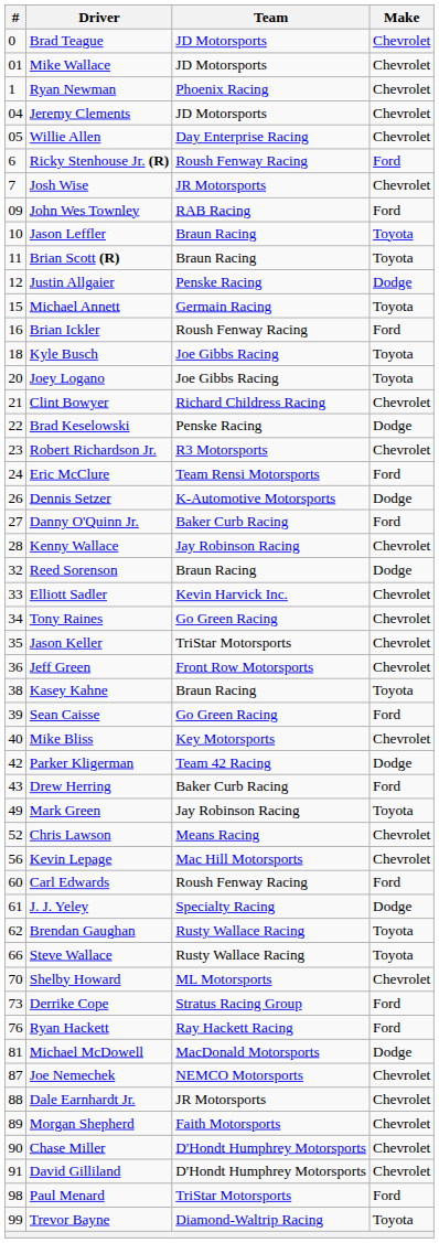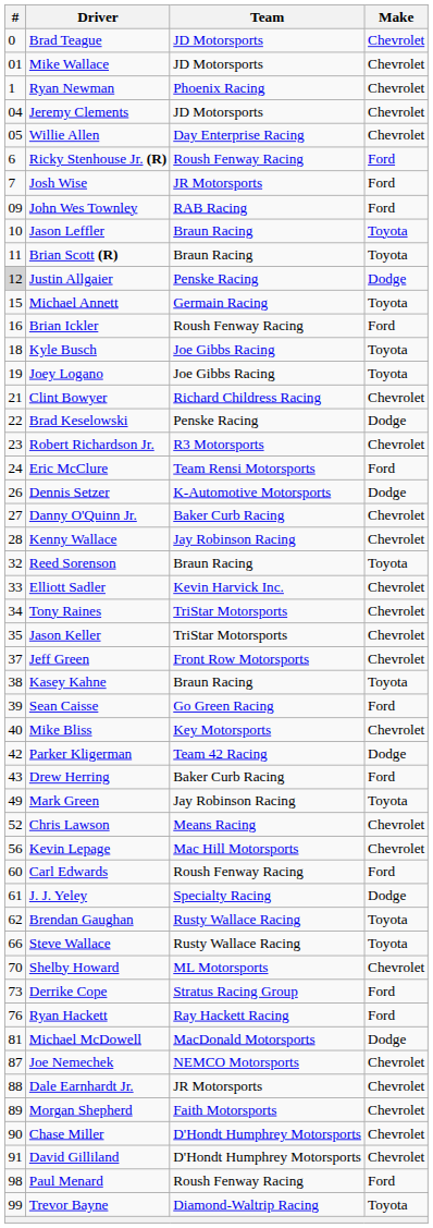 <table class="wikitable" style="font-size:95%">
 <tr>
 <th>#</th>
 <th>Driver</th>
 <th>Team</th>
 <th>Make</th>
 </tr>
 <tr>
 <td>0</td>
 <td><a href='#'>Brad Teague</a></td>
 <td><a href='#'>JD Motorsports</a></td>
 <td><a href='#'>Chevrolet</a></td>
 </tr>
 <tr>
 <td>01</td>
 <td><a href='#'>Mike Wallace</a></td>
 <td>JD Motorsports</td>
 <td>Chevrolet</td>
 </tr>
 <tr>
 <td>1</td>
 <td><a href='#'>Ryan Newman</a></td>
 <td><a href='#'>Phoenix Racing</a></td>
 <td>Chevrolet</td>
 </tr>
 <tr>
 <td>04</td>
 <td><a href='#'>Jeremy Clements</a></td>
 <td>JD Motorsports</td>
 <td>Chevrolet</td>
 </tr>
 <tr>
 <td>05</td>
 <td><a href='#'>Willie Allen</a></td>
 <td><a href='#'>Day Enterprise Racing</a></td>
 <td>Chevrolet</td>
 </tr>
 <tr>
 <td>6</td>
 <td><a href='#'>Ricky Stenhouse Jr.</a> <strong>(R)</strong></td>
 <td><a href='#'>Roush Fenway Racing</a></td>
 <td><a href='#'>Ford</a></td>
 </tr>
 <tr>
 <td>7</td>
 <td><a href='#'>Josh Wise</a></td>
 <td><a href='#'>JR Motorsports</a></td>
-<td>Chevrolet</td>
+<td>Ford</td>
 </tr>
 <tr>
 <td>09</td>
 <td><a href='#'>John Wes Townley</a></td>
 <td><a href='#'>RAB Racing</a></td>
 <td>Ford</td>
 </tr>
 <tr>
 <td>10</td>
 <td><a href='#'>Jason Leffler</a></td>
 <td><a href='#'>Braun Racing</a></td>
 <td><a href='#'>Toyota</a></td>
 </tr>
 <tr>
 <td>11</td>
 <td><a href='#'>Brian Scott</a> <strong>(R)</strong></td>
 <td>Braun Racing</td>
 <td>Toyota</td>
 </tr>
 <tr>
-<td>12</td>
+<td style="background: lightgrey;">12</td>
 <td><a href='#'>Justin Allgaier</a></td>
 <td><a href='#'>Penske Racing</a></td>
 <td><a href='#'>Dodge</a></td>
 </tr>
 <tr>
 <td>15</td>
 <td><a href='#'>Michael Annett</a></td>
 <td><a href='#'>Germain Racing</a></td>
 <td>Toyota</td>
 </tr>
 <tr>
 <td>16</td>
 <td><a href='#'>Brian Ickler</a></td>
 <td>Roush Fenway Racing</td>
 <td>Ford</td>
 </tr>
 <tr>
 <td>18</td>
 <td><a href='#'>Kyle Busch</a></td>
 <td><a href='#'>Joe Gibbs Racing</a></td>
 <td>Toyota</td>
 </tr>
 <tr>
-<td>20</td>
+<td>19</td>
 <td><a href='#'>Joey Logano</a></td>
 <td>Joe Gibbs Racing</td>
 <td>Toyota</td>
 </tr>
 <tr>
 <td>21</td>
 <td><a href='#'>Clint Bowyer</a></td>
 <td><a href='#'>Richard Childress Racing</a></td>
 <td>Chevrolet</td>
 </tr>
 <tr>
 <td>22</td>
 <td><a href='#'>Brad Keselowski</a></td>
 <td>Penske Racing</td>
 <td>Dodge</td>
 </tr>
 <tr>
 <td>23</td>
 <td><a href='#'>Robert Richardson Jr.</a></td>
 <td><a href='#'>R3 Motorsports</a></td>
 <td>Chevrolet</td>
 </tr>
 <tr>
 <td>24</td>
 <td><a href='#'>Eric McClure</a></td>
 <td><a href='#'>Team Rensi Motorsports</a></td>
 <td>Ford</td>
 </tr>
 <tr>
 <td>26</td>
 <td><a href='#'>Dennis Setzer</a></td>
 <td><a href='#'>K-Automotive Motorsports</a></td>
 <td>Dodge</td>
 </tr>
 <tr>
 <td>27</td>
 <td><a href='#'>Danny O'Quinn Jr.</a></td>
 <td><a href='#'>Baker Curb Racing</a></td>
-<td>Ford</td>
+<td>Chevrolet</td>
 </tr>
 <tr>
 <td>28</td>
 <td><a href='#'>Kenny Wallace</a></td>
 <td><a href='#'>Jay Robinson Racing</a></td>
 <td>Chevrolet</td>
 </tr>
 <tr>
 <td>32</td>
 <td><a href='#'>Reed Sorenson</a></td>
 <td>Braun Racing</td>
-<td>Dodge</td>
+<td>Toyota</td>
 </tr>
 <tr>
 <td>33</td>
 <td><a href='#'>Elliott Sadler</a></td>
 <td><a href='#'>Kevin Harvick Inc.</a></td>
 <td>Chevrolet</td>
 </tr>
 <tr>
 <td>34</td>
 <td><a href='#'>Tony Raines</a></td>
-<td><a href='#'>Go Green Racing</a></td>
+<td><a href='#'>TriStar Motorsports</a></td>
 <td>Chevrolet</td>
 </tr>
 <tr>
 <td>35</td>
 <td><a href='#'>Jason Keller</a></td>
 <td>TriStar Motorsports</td>
 <td>Chevrolet</td>
 </tr>
 <tr>
-<td>36</td>
+<td>37</td>
 <td><a href='#'>Jeff Green</a></td>
 <td><a href='#'>Front Row Motorsports</a></td>
 <td>Chevrolet</td>
 </tr>
 <tr>
 <td>38</td>
 <td><a href='#'>Kasey Kahne</a></td>
 <td>Braun Racing</td>
 <td>Toyota</td>
 </tr>
 <tr>
 <td>39</td>
 <td><a href='#'>Sean Caisse</a></td>
 <td><a href='#'>Go Green Racing</a></td>
 <td>Ford</td>
 </tr>
 <tr>
 <td>40</td>
 <td><a href='#'>Mike Bliss</a></td>
 <td><a href='#'>Key Motorsports</a></td>
 <td>Chevrolet</td>
 </tr>
 <tr>
 <td>42</td>
 <td><a href='#'>Parker Kligerman</a></td>
 <td><a href='#'>Team 42 Racing</a></td>
 <td>Dodge</td>
 </tr>
 <tr>
 <td>43</td>
 <td><a href='#'>Drew Herring</a></td>
 <td>Baker Curb Racing</td>
 <td>Ford</td>
 </tr>
 <tr>
 <td>49</td>
 <td><a href='#'>Mark Green</a></td>
 <td>Jay Robinson Racing</td>
 <td>Toyota</td>
 </tr>
 <tr>
 <td>52</td>
 <td><a href='#'>Chris Lawson</a></td>
 <td><a href='#'>Means Racing</a></td>
 <td>Chevrolet</td>
 </tr>
 <tr>
 <td>56</td>
 <td><a href='#'>Kevin Lepage</a></td>
 <td><a href='#'>Mac Hill Motorsports</a></td>
 <td>Chevrolet</td>
 </tr>
 <tr>
 <td>60</td>
 <td><a href='#'>Carl Edwards</a></td>
 <td>Roush Fenway Racing</td>
 <td>Ford</td>
 </tr>
 <tr>
 <td>61</td>
 <td><a href='#'>J. J. Yeley</a></td>
 <td><a href='#'>Specialty Racing</a></td>
 <td>Dodge</td>
 </tr>
 <tr>
 <td>62</td>
 <td><a href='#'>Brendan Gaughan</a></td>
 <td><a href='#'>Rusty Wallace Racing</a></td>
 <td>Toyota</td>
 </tr>
 <tr>
 <td>66</td>
 <td><a href='#'>Steve Wallace</a></td>
 <td>Rusty Wallace Racing</td>
 <td>Toyota</td>
 </tr>
 <tr>
 <td>70</td>
 <td><a href='#'>Shelby Howard</a></td>
 <td><a href='#'>ML Motorsports</a></td>
 <td>Chevrolet</td>
 </tr>
 <tr>
 <td>73</td>
 <td><a href='#'>Derrike Cope</a></td>
 <td><a href='#'>Stratus Racing Group</a></td>
 <td>Ford</td>
 </tr>
 <tr>
 <td>76</td>
 <td><a href='#'>Ryan Hackett</a></td>
 <td><a href='#'>Ray Hackett Racing</a></td>
 <td>Ford</td>
 </tr>
 <tr>
 <td>81</td>
 <td><a href='#'>Michael McDowell</a></td>
 <td><a href='#'>MacDonald Motorsports</a></td>
 <td>Dodge</td>
 </tr>
 <tr>
 <td>87</td>
 <td><a href='#'>Joe Nemechek</a></td>
 <td><a href='#'>NEMCO Motorsports</a></td>
 <td>Chevrolet</td>
 </tr>
 <tr>
 <td>88</td>
 <td><a href='#'>Dale Earnhardt Jr.</a></td>
 <td>JR Motorsports</td>
 <td>Chevrolet</td>
 </tr>
 <tr>
 <td>89</td>
 <td><a href='#'>Morgan Shepherd</a></td>
 <td><a href='#'>Faith Motorsports</a></td>
 <td>Chevrolet</td>
 </tr>
 <tr>
 <td>90</td>
 <td><a href='#'>Chase Miller</a></td>
 <td><a href='#'>D'Hondt Humphrey Motorsports</a></td>
 <td>Chevrolet</td>
 </tr>
 <tr>
 <td>91</td>
 <td><a href='#'>David Gilliland</a></td>
 <td>D'Hondt Humphrey Motorsports</td>
 <td>Chevrolet</td>
 </tr>
 <tr>
 <td>98</td>
 <td><a href='#'>Paul Menard</a></td>
-<td><a href='#'>TriStar Motorsports</a></td>
+<td>Roush Fenway Racing</td>
 <td>Ford</td>
 </tr>
 <tr>
 <td>99</td>
 <td><a href='#'>Trevor Bayne</a></td>
 <td><a href='#'>Diamond-Waltrip Racing</a></td>
 <td>Toyota</td>
 </tr>
 <tr>
 <th colspan="4"></th>
 </tr>
 </table>
